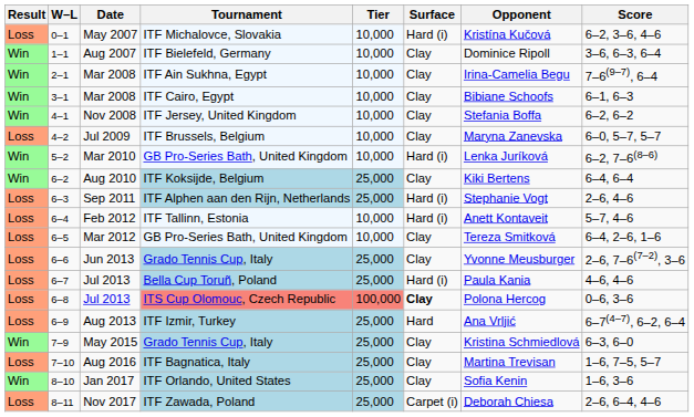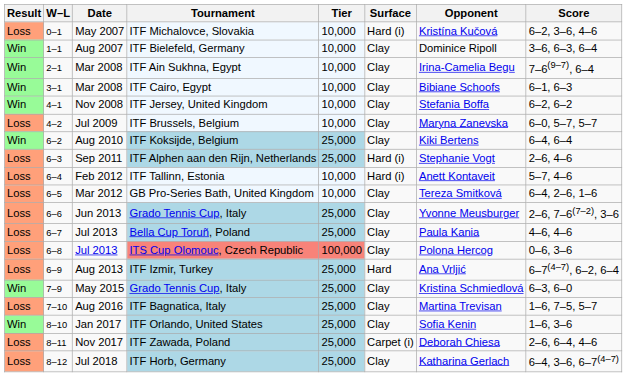 <table class="sortable wikitable">
 <tr>
 <th>Result</th>
 <th class="unsortable">W–L</th>
 <th>Date</th>
 <th>Tournament</th>
 <th>Tier</th>
 <th>Surface</th>
 <th>Opponent</th>
 <th class="unsortable">Score</th>
 </tr>
 <tr>
 <td style="background:#ffa07a;">Loss</td>
 <td><small>0–1</small></td>
 <td>May 2007</td>
 <td style="background:#f0f8ff;">ITF Michalovce, Slovakia</td>
 <td style="background:#f0f8ff;">10,000</td>
 <td>Hard (i)</td>
 <td> <a href='#'>Kristína Kučová</a></td>
 <td>6–2, 3–6, 4–6</td>
 </tr>
 <tr>
 <td style="background:#98fb98;">Win</td>
 <td><small>1–1</small></td>
 <td>Aug 2007</td>
 <td style="background:#f0f8ff;">ITF Bielefeld, Germany</td>
 <td style="background:#f0f8ff;">10,000</td>
 <td>Clay</td>
 <td> Dominice Ripoll</td>
 <td>3–6, 6–3, 6–4</td>
 </tr>
 <tr>
 <td style="background:#98fb98;">Win</td>
 <td><small>2–1</small></td>
 <td>Mar 2008</td>
 <td style="background:#f0f8ff;">ITF Ain Sukhna, Egypt</td>
 <td style="background:#f0f8ff;">10,000</td>
 <td>Clay</td>
 <td> <a href='#'>Irina-Camelia Begu</a></td>
 <td>7–6<sup>(9–7)</sup>, 6–4</td>
 </tr>
 <tr>
 <td style="background:#98fb98;">Win</td>
 <td><small>3–1</small></td>
 <td>Mar 2008</td>
 <td style="background:#f0f8ff;">ITF Cairo, Egypt</td>
 <td style="background:#f0f8ff;">10,000</td>
 <td>Clay</td>
 <td> <a href='#'>Bibiane Schoofs</a></td>
 <td>6–1, 6–3</td>
 </tr>
 <tr>
 <td style="background:#98fb98;">Win</td>
 <td><small>4–1</small></td>
 <td>Nov 2008</td>
 <td style="background:#f0f8ff;">ITF Jersey, United Kingdom</td>
 <td style="background:#f0f8ff;">10,000</td>
 <td>Clay</td>
 <td> <a href='#'>Stefania Boffa</a></td>
 <td>6–2, 6–2</td>
 </tr>
 <tr>
 <td style="background:#ffa07a;">Loss</td>
 <td><small>4–2</small></td>
 <td>Jul 2009</td>
 <td style="background:#f0f8ff;">ITF Brussels, Belgium</td>
 <td style="background:#f0f8ff;">10,000</td>
 <td>Clay</td>
 <td> <a href='#'>Maryna Zanevska</a></td>
 <td>6–0, 5–7, 5–7</td>
 </tr>
 <tr>
 <td style="background:#98fb98;">Win</td>
-<td><small>5–2</small></td>
-<td>Mar 2010</td>
-<td style="background:#f0f8ff;"><a href='#'>GB Pro-Series Bath</a>, United Kingdom</td>
-<td style="background:#f0f8ff;">10,000</td>
-<td>Hard (i)</td>
-<td> <a href='#'>Lenka Juríková</a></td>
-<td>6–2, 7–6<sup>(8–6)</sup></td>
-</tr>
-<tr>
-<td style="background:#98fb98;">Win</td>
 <td><small>6–2</small></td>
 <td>Aug 2010</td>
 <td style="background:lightblue;">ITF Koksijde, Belgium</td>
 <td style="background:lightblue;">25,000</td>
 <td>Clay</td>
 <td> <a href='#'>Kiki Bertens</a></td>
 <td>6–4, 6–4</td>
 </tr>
 <tr>
 <td style="background:#ffa07a;">Loss</td>
 <td><small>6–3</small></td>
 <td>Sep 2011</td>
 <td style="background:lightblue;">ITF Alphen aan den Rijn, Netherlands</td>
 <td style="background:lightblue;">25,000</td>
 <td>Hard (i)</td>
 <td> <a href='#'>Stephanie Vogt</a></td>
 <td>2–6, 4–6</td>
 </tr>
 <tr>
 <td style="background:#ffa07a;">Loss</td>
 <td><small>6–4</small></td>
 <td>Feb 2012</td>
 <td style="background:#f0f8ff;">ITF Tallinn, Estonia</td>
 <td style="background:#f0f8ff;">10,000</td>
 <td>Hard (i)</td>
 <td> <a href='#'>Anett Kontaveit</a></td>
 <td>5–7, 4–6</td>
 </tr>
 <tr>
 <td style="background:#ffa07a;">Loss</td>
 <td><small>6–5</small></td>
 <td>Mar 2012</td>
 <td style="background:#f0f8ff;">GB Pro-Series Bath, United Kingdom</td>
 <td style="background:#f0f8ff;">10,000</td>
 <td>Clay</td>
 <td> <a href='#'>Tereza Smitková</a></td>
 <td>6–4, 2–6, 1–6</td>
 </tr>
 <tr>
 <td style="background:#ffa07a;">Loss</td>
 <td><small>6–6</small></td>
 <td>Jun 2013</td>
 <td style="background:lightblue;"><a href='#'>Grado Tennis Cup</a>, Italy</td>
 <td style="background:lightblue;">25,000</td>
 <td>Clay</td>
 <td> <a href='#'>Yvonne Meusburger</a></td>
 <td>2–6, 7–6<sup>(7–2)</sup>, 3–6</td>
 </tr>
 <tr>
 <td style="background:#ffa07a;">Loss</td>
 <td><small>6–7</small></td>
 <td>Jul 2013</td>
 <td style="background:lightblue;"><a href='#'>Bella Cup Toruñ</a>, Poland</td>
 <td style="background:lightblue;">25,000</td>
-<td>Hard (i)</td>
+<td>Clay</td>
 <td> <a href='#'>Paula Kania</a></td>
 <td>4–6, 4–6</td>
 </tr>
 <tr>
 <td style="background:#ffa07a;">Loss</td>
 <td><small>6–8</small></td>
 <td><a href='#'>Jul 2013</a></td>
 <td style="background:#f88379;"><a href='#'>ITS Cup Olomouc</a>, Czech Republic</td>
 <td style="background:#f88379;">100,000</td>
-<td><strong>Clay</strong></td>
+<td>Clay</td>
 <td> <a href='#'>Polona Hercog</a></td>
 <td>0–6, 3–6</td>
 </tr>
 <tr>
 <td style="background:#ffa07a;">Loss</td>
 <td><small>6–9</small></td>
 <td>Aug 2013</td>
 <td style="background:lightblue;">ITF Izmir, Turkey</td>
 <td style="background:lightblue;">25,000</td>
 <td>Hard</td>
 <td> <a href='#'>Ana Vrljić</a></td>
 <td>6–7<sup>(4–7)</sup>, 6–2, 6–4</td>
 </tr>
 <tr>
 <td style="background:#98fb98;">Win</td>
 <td><small>7–9</small></td>
 <td>May 2015</td>
 <td style="background:lightblue;"><a href='#'>Grado Tennis Cup</a>, Italy</td>
 <td style="background:lightblue;">25,000</td>
 <td>Clay</td>
 <td> <a href='#'>Kristina Schmiedlová</a></td>
 <td>6–3, 6–0</td>
 </tr>
 <tr>
 <td style="background:#ffa07a;">Loss</td>
 <td><small>7–10</small></td>
 <td>Aug 2016</td>
 <td style="background:lightblue;">ITF Bagnatica, Italy</td>
 <td style="background:lightblue;">25,000</td>
 <td>Clay</td>
 <td> <a href='#'>Martina Trevisan</a></td>
 <td>1–6, 7–5, 5–7</td>
 </tr>
 <tr>
 <td style="background:#98fb98;">Win</td>
 <td><small>8–10</small></td>
 <td>Jan 2017</td>
 <td style="background:lightblue;">ITF Orlando, United States</td>
 <td style="background:lightblue;">25,000</td>
 <td>Clay</td>
 <td> <a href='#'>Sofia Kenin</a></td>
 <td>1–6, 3–6</td>
 </tr>
 <tr>
 <td style="background:#ffa07a;">Loss</td>
 <td><small>8–11</small></td>
 <td>Nov 2017</td>
 <td style="background:lightblue;">ITF Zawada, Poland</td>
 <td style="background:lightblue;">25,000</td>
 <td>Carpet (i)</td>
 <td> <a href='#'>Deborah Chiesa</a></td>
 <td>2–6, 6–4, 4–6</td>
 </tr>
+<tr>
+<td style="background:#ffa07a;">Loss</td>
+<td><small>8–12</small></td>
+<td>Jul 2018</td>
+<td style="background:lightblue;">ITF Horb, Germany</td>
+<td style="background:lightblue;">25,000</td>
+<td>Clay</td>
+<td> <a href='#'>Katharina Gerlach</a></td>
+<td>6–4, 3–6, 6–7<sup>(4–7)</sup></td>
+</tr>
 </table>
